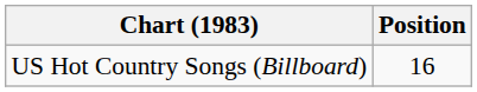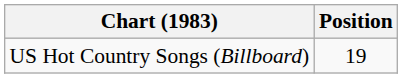 <table class="wikitable">
 <tr>
 <th>Chart (1983)</th>
 <th>Position</th>
 </tr>
 <tr>
 <td>US Hot Country Songs (<em>Billboard</em>)</td>
-<td align="center">16</td>
+<td align="center">19</td>
 </tr>
 </table>
